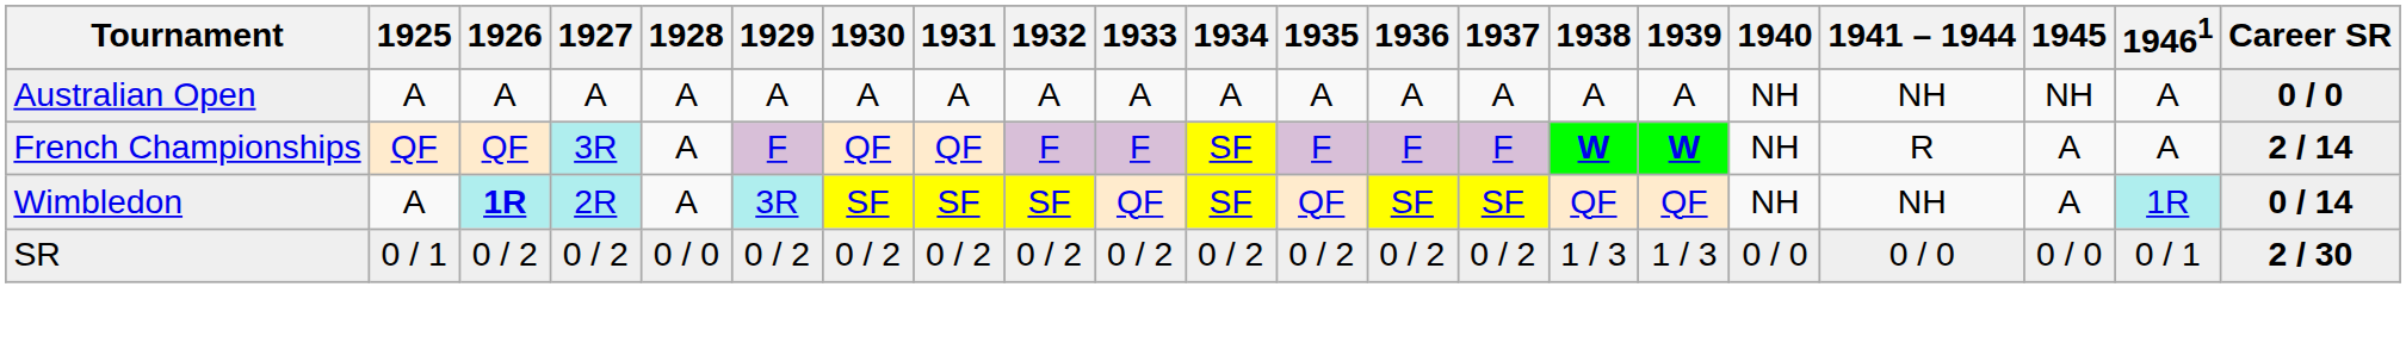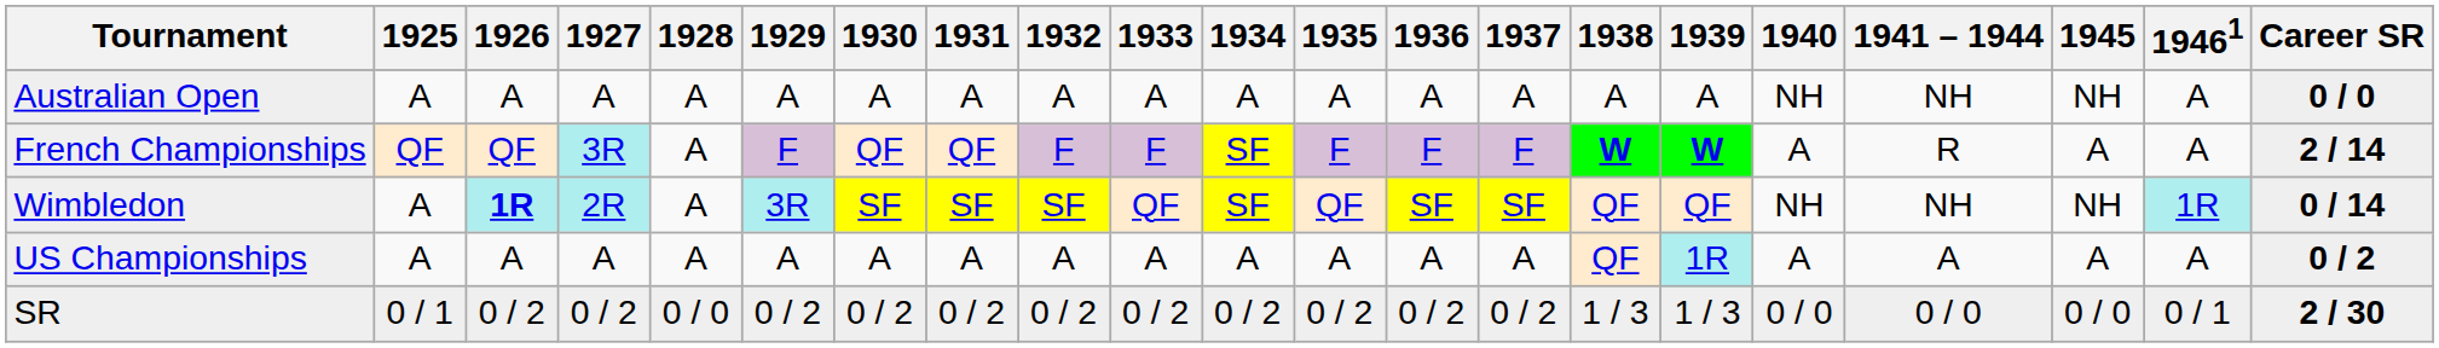 <table class="wikitable">
 <tr>
 <th>Tournament</th>
 <th>1925</th>
 <th>1926</th>
 <th>1927</th>
 <th>1928</th>
 <th>1929</th>
 <th>1930</th>
 <th>1931</th>
 <th>1932</th>
 <th>1933</th>
 <th>1934</th>
 <th>1935</th>
 <th>1936</th>
 <th>1937</th>
 <th>1938</th>
 <th>1939</th>
 <th>1940</th>
 <th>1941 – 1944</th>
 <th>1945</th>
 <th>1946<sup>1</sup></th>
 <th>Career SR</th>
 </tr>
 <tr>
 <td style="background:#EFEFEF;"><a href='#'>Australian Open</a></td>
 <td align="center">A</td>
 <td align="center">A</td>
 <td align="center">A</td>
 <td align="center">A</td>
 <td align="center">A</td>
 <td align="center">A</td>
 <td align="center">A</td>
 <td align="center">A</td>
 <td align="center">A</td>
 <td align="center">A</td>
 <td align="center">A</td>
 <td align="center">A</td>
 <td align="center">A</td>
 <td align="center">A</td>
 <td align="center">A</td>
 <td align="center">NH</td>
 <td align="center">NH</td>
 <td align="center">NH</td>
 <td align="center">A</td>
 <td align="center" style="background:#EFEFEF;"><strong>0 / 0</strong></td>
 </tr>
 <tr>
 <td style="background:#EFEFEF;"><a href='#'>French Championships</a></td>
 <td align="center" style="background:#ffebcd;"><a href='#'>QF</a></td>
 <td align="center" style="background:#ffebcd;"><a href='#'>QF</a></td>
 <td align="center" style="background:#afeeee;"><a href='#'>3R</a></td>
 <td align="center">A</td>
 <td align="center" style="background:#D8BFD8;"><a href='#'>F</a></td>
 <td align="center" style="background:#ffebcd;"><a href='#'>QF</a></td>
 <td align="center" style="background:#ffebcd;"><a href='#'>QF</a></td>
 <td align="center" style="background:#D8BFD8;"><a href='#'>F</a></td>
 <td align="center" style="background:#D8BFD8;"><a href='#'>F</a></td>
 <td align="center" style="background:yellow;"><a href='#'>SF</a></td>
 <td align="center" style="background:#D8BFD8;"><a href='#'>F</a></td>
 <td align="center" style="background:#D8BFD8;"><a href='#'>F</a></td>
 <td align="center" style="background:#D8BFD8;"><a href='#'>F</a></td>
 <td align="center" style="background:#00ff00;"><strong><a href='#'>W</a></strong></td>
 <td align="center" style="background:#00ff00;"><strong><a href='#'>W</a></strong></td>
-<td align="center">NH</td>
+<td align="center">A</td>
 <td align="center">R</td>
 <td align="center">A</td>
 <td align="center">A</td>
 <td align="center" style="background:#EFEFEF;"><strong>2 / 14</strong></td>
 </tr>
 <tr>
 <td style="background:#EFEFEF;"><a href='#'>Wimbledon</a></td>
 <td align="center">A</td>
 <td align="center" style="background:#afeeee;"><strong><a href='#'>1R</a></strong></td>
 <td align="center" style="background:#afeeee;"><a href='#'>2R</a></td>
 <td align="center">A</td>
 <td align="center" style="background:#afeeee;"><a href='#'>3R</a></td>
 <td align="center" style="background:yellow;"><a href='#'>SF</a></td>
 <td align="center" style="background:yellow;"><a href='#'>SF</a></td>
 <td align="center" style="background:yellow;"><a href='#'>SF</a></td>
 <td align="center" style="background:#ffebcd;"><a href='#'>QF</a></td>
 <td align="center" style="background:yellow;"><a href='#'>SF</a></td>
 <td align="center" style="background:#ffebcd;"><a href='#'>QF</a></td>
 <td align="center" style="background:yellow;"><a href='#'>SF</a></td>
 <td align="center" style="background:yellow;"><a href='#'>SF</a></td>
 <td align="center" style="background:#ffebcd;"><a href='#'>QF</a></td>
 <td align="center" style="background:#ffebcd;"><a href='#'>QF</a></td>
 <td align="center">NH</td>
 <td align="center">NH</td>
-<td align="center">A</td>
+<td align="center">NH</td>
 <td align="center" style="background:#afeeee;"><a href='#'>1R</a></td>
 <td align="center" style="background:#EFEFEF;"><strong>0 / 14</strong></td>
+</tr>
+<tr>
+<td style="background:#EFEFEF;"><a href='#'>US Championships</a></td>
+<td align="center">A</td>
+<td align="center">A</td>
+<td align="center">A</td>
+<td align="center">A</td>
+<td align="center">A</td>
+<td align="center">A</td>
+<td align="center">A</td>
+<td align="center">A</td>
+<td align="center">A</td>
+<td align="center">A</td>
+<td align="center">A</td>
+<td align="center">A</td>
+<td align="center">A</td>
+<td align="center" style="background:#ffebcd;"><a href='#'>QF</a></td>
+<td align="center" style="background:#afeeee;"><a href='#'>1R</a></td>
+<td align="center">A</td>
+<td align="center">A</td>
+<td align="center">A</td>
+<td align="center">A</td>
+<td align="center" style="background:#EFEFEF;"><strong>0 / 2</strong></td>
 </tr>
 <tr>
 <td style="background:#EFEFEF;">SR</td>
 <td align="center" style="background:#EFEFEF;">0 / 1</td>
 <td align="center" style="background:#EFEFEF;">0 / 2</td>
 <td align="center" style="background:#EFEFEF;">0 / 2</td>
 <td align="center" style="background:#EFEFEF;">0 / 0</td>
 <td align="center" style="background:#EFEFEF;">0 / 2</td>
 <td align="center" style="background:#EFEFEF;">0 / 2</td>
 <td align="center" style="background:#EFEFEF;">0 / 2</td>
 <td align="center" style="background:#EFEFEF;">0 / 2</td>
 <td align="center" style="background:#EFEFEF;">0 / 2</td>
 <td align="center" style="background:#EFEFEF;">0 / 2</td>
 <td align="center" style="background:#EFEFEF;">0 / 2</td>
 <td align="center" style="background:#EFEFEF;">0 / 2</td>
 <td align="center" style="background:#EFEFEF;">0 / 2</td>
 <td align="center" style="background:#EFEFEF;">1 / 3</td>
 <td align="center" style="background:#EFEFEF;">1 / 3</td>
 <td align="center" style="background:#EFEFEF;">0 / 0</td>
 <td align="center" style="background:#EFEFEF;">0 / 0</td>
 <td align="center" style="background:#EFEFEF;">0 / 0</td>
 <td align="center" style="background:#EFEFEF;">0 / 1</td>
 <td align="center" style="background:#EFEFEF;"><strong>2 / 30</strong></td>
 </tr>
 </table>
